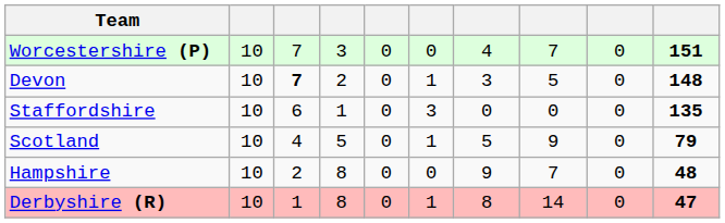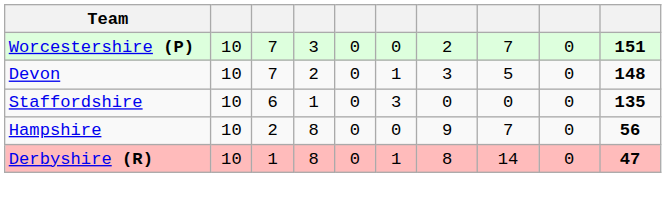 <table class="wikitable" style="text-align:center">
 <tr>
 <th width="150">Team</th>
 <th width="25"></th>
 <th width="25"></th>
 <th width="25"></th>
 <th width="25"></th>
 <th width="25"></th>
 <th width="40"></th>
 <th width="40"></th>
 <th width="40"></th>
 <th width="40"></th>
 </tr>
 <tr style="background:#dfd">
 <td style="text-align:left"><a href='#'>Worcestershire</a> <strong>(P)</strong></td>
 <td>10</td>
 <td>7</td>
 <td>3</td>
 <td>0</td>
 <td>0</td>
-<td>4</td>
+<td>2</td>
 <td>7</td>
 <td>0</td>
 <td><strong>151</strong></td>
 </tr>
 <tr>
 <td style="text-align:left"><a href='#'>Devon</a></td>
 <td>10</td>
-<td><strong>7</strong></td>
+<td>7</td>
 <td>2</td>
 <td>0</td>
 <td>1</td>
 <td>3</td>
 <td>5</td>
 <td>0</td>
 <td><strong>148</strong></td>
 </tr>
 <tr>
 <td style="text-align:left"><a href='#'>Staffordshire</a></td>
 <td>10</td>
 <td>6</td>
 <td>1</td>
 <td>0</td>
 <td>3</td>
 <td>0</td>
 <td>0</td>
 <td>0</td>
 <td><strong>135</strong></td>
 </tr>
 <tr>
-<td style="text-align:left"><a href='#'>Scotland</a></td>
-<td>10</td>
-<td>4</td>
-<td>5</td>
-<td>0</td>
-<td>1</td>
-<td>5</td>
-<td>9</td>
-<td>0</td>
-<td><strong>79</strong></td>
-</tr>
-<tr>
 <td style="text-align:left"><a href='#'>Hampshire</a></td>
 <td>10</td>
 <td>2</td>
 <td>8</td>
 <td>0</td>
 <td>0</td>
 <td>9</td>
 <td>7</td>
 <td>0</td>
-<td><strong>48</strong></td>
+<td><strong>56</strong></td>
 </tr>
 <tr style="background:#FFBBBB">
 <td style="text-align:left"><a href='#'>Derbyshire</a> <strong>(R)</strong></td>
 <td>10</td>
 <td>1</td>
 <td>8</td>
 <td>0</td>
 <td>1</td>
 <td>8</td>
 <td>14</td>
 <td>0</td>
 <td><strong>47</strong></td>
 </tr>
 </table>
